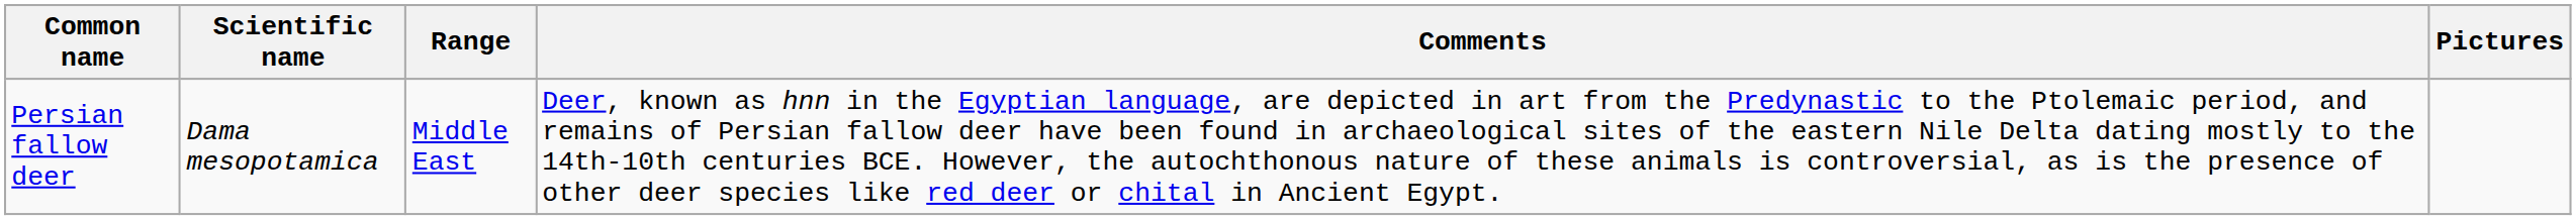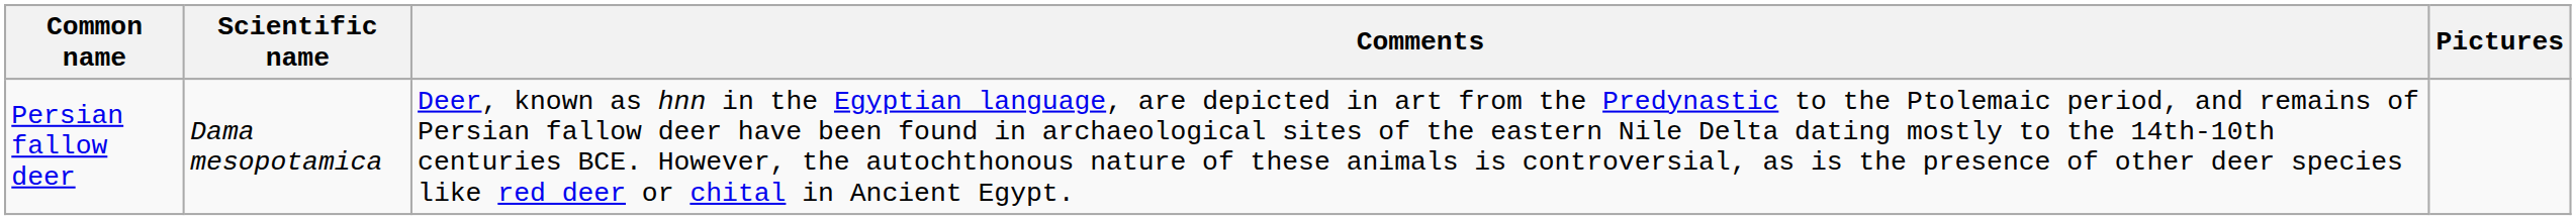 <table class="wikitable">
 <tr>
 <th>Common name</th>
 <th>Scientific name</th>
-<th>Range</th>
 <th class="unsortable">Comments</th>
 <th class="unsortable">Pictures</th>
 </tr>
 <tr>
 <td><a href='#'>Persian fallow deer</a></td>
 <td><em>Dama mesopotamica</em></td>
-<td><a href='#'>Middle East</a></td>
 <td><a href='#'>Deer</a>, known as <em>hnn</em> in the <a href='#'>Egyptian language</a>, are depicted in art from the <a href='#'>Predynastic</a> to the Ptolemaic period, and remains of Persian fallow deer have been found in archaeological sites of the eastern Nile Delta dating mostly to the 14th-10th centuries BCE. However, the autochthonous nature of these animals is controversial, as is the presence of other deer species like <a href='#'>red deer</a> or <a href='#'>chital</a> in Ancient Egypt.</td>
 <td></td>
 </tr>
 </table>
